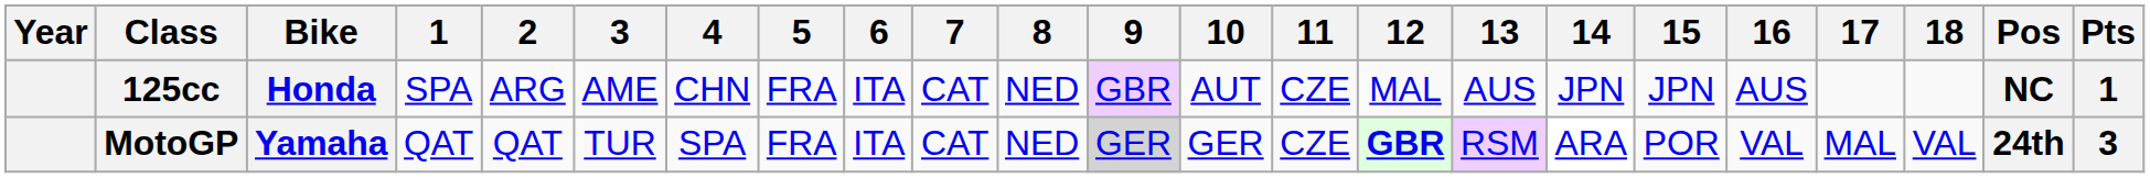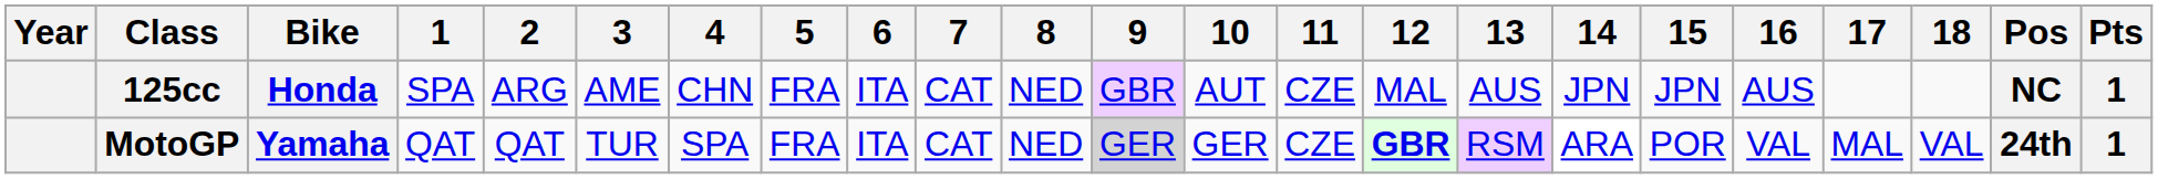 <table class="wikitable" style="text-align:center;">
 <tr>
 <th>Year</th>
 <th>Class</th>
 <th>Bike</th>
 <th>1</th>
 <th>2</th>
 <th>3</th>
 <th>4</th>
 <th>5</th>
 <th>6</th>
 <th>7</th>
 <th>8</th>
 <th>9</th>
 <th>10</th>
 <th>11</th>
 <th>12</th>
 <th>13</th>
 <th>14</th>
 <th>15</th>
 <th>16</th>
 <th>17</th>
 <th>18</th>
 <th>Pos</th>
 <th>Pts</th>
 </tr>
 <tr>
 <th></th>
 <th>125cc</th>
 <th><a href='#'>Honda</a></th>
 <td><a href='#'>SPA</a></td>
 <td><a href='#'>ARG</a></td>
 <td><a href='#'>AME</a></td>
 <td><a href='#'>CHN</a></td>
 <td><a href='#'>FRA</a></td>
 <td><a href='#'>ITA</a></td>
 <td><a href='#'>CAT</a></td>
 <td><a href='#'>NED</a></td>
 <td style="background:#EFCFFF;"><a href='#'>GBR</a><br></td>
 <td><a href='#'>AUT</a></td>
 <td><a href='#'>CZE</a></td>
 <td><a href='#'>MAL</a></td>
 <td><a href='#'>AUS</a></td>
 <td><a href='#'>JPN</a></td>
 <td><a href='#'>JPN</a></td>
 <td><a href='#'>AUS</a></td>
 <td></td>
 <td></td>
 <th>NC</th>
 <th>1</th>
 </tr>
 <tr>
 <th></th>
 <th>MotoGP</th>
 <th><a href='#'>Yamaha</a></th>
 <td><a href='#'>QAT</a></td>
 <td><a href='#'>QAT</a></td>
 <td><a href='#'>TUR</a></td>
 <td><a href='#'>SPA</a></td>
 <td><a href='#'>FRA</a></td>
 <td><a href='#'>ITA</a></td>
 <td><a href='#'>CAT</a></td>
 <td><a href='#'>NED</a></td>
 <td style="background: lightgrey;"><a href='#'>GER</a></td>
 <td><a href='#'>GER</a></td>
 <td><a href='#'>CZE</a></td>
 <td style="background:#DFFFDF;"><strong><a href='#'>GBR</a><br></strong></td>
 <td style="background:#EFCFFF;"><a href='#'>RSM</a><br></td>
 <td style="background:#FFFFFF;"><a href='#'>ARA</a><br></td>
 <td><a href='#'>POR</a></td>
 <td><a href='#'>VAL</a></td>
 <td><a href='#'>MAL</a></td>
 <td><a href='#'>VAL</a></td>
 <th>24th</th>
-<th>3</th>
+<th>1</th>
 </tr>
 </table>
